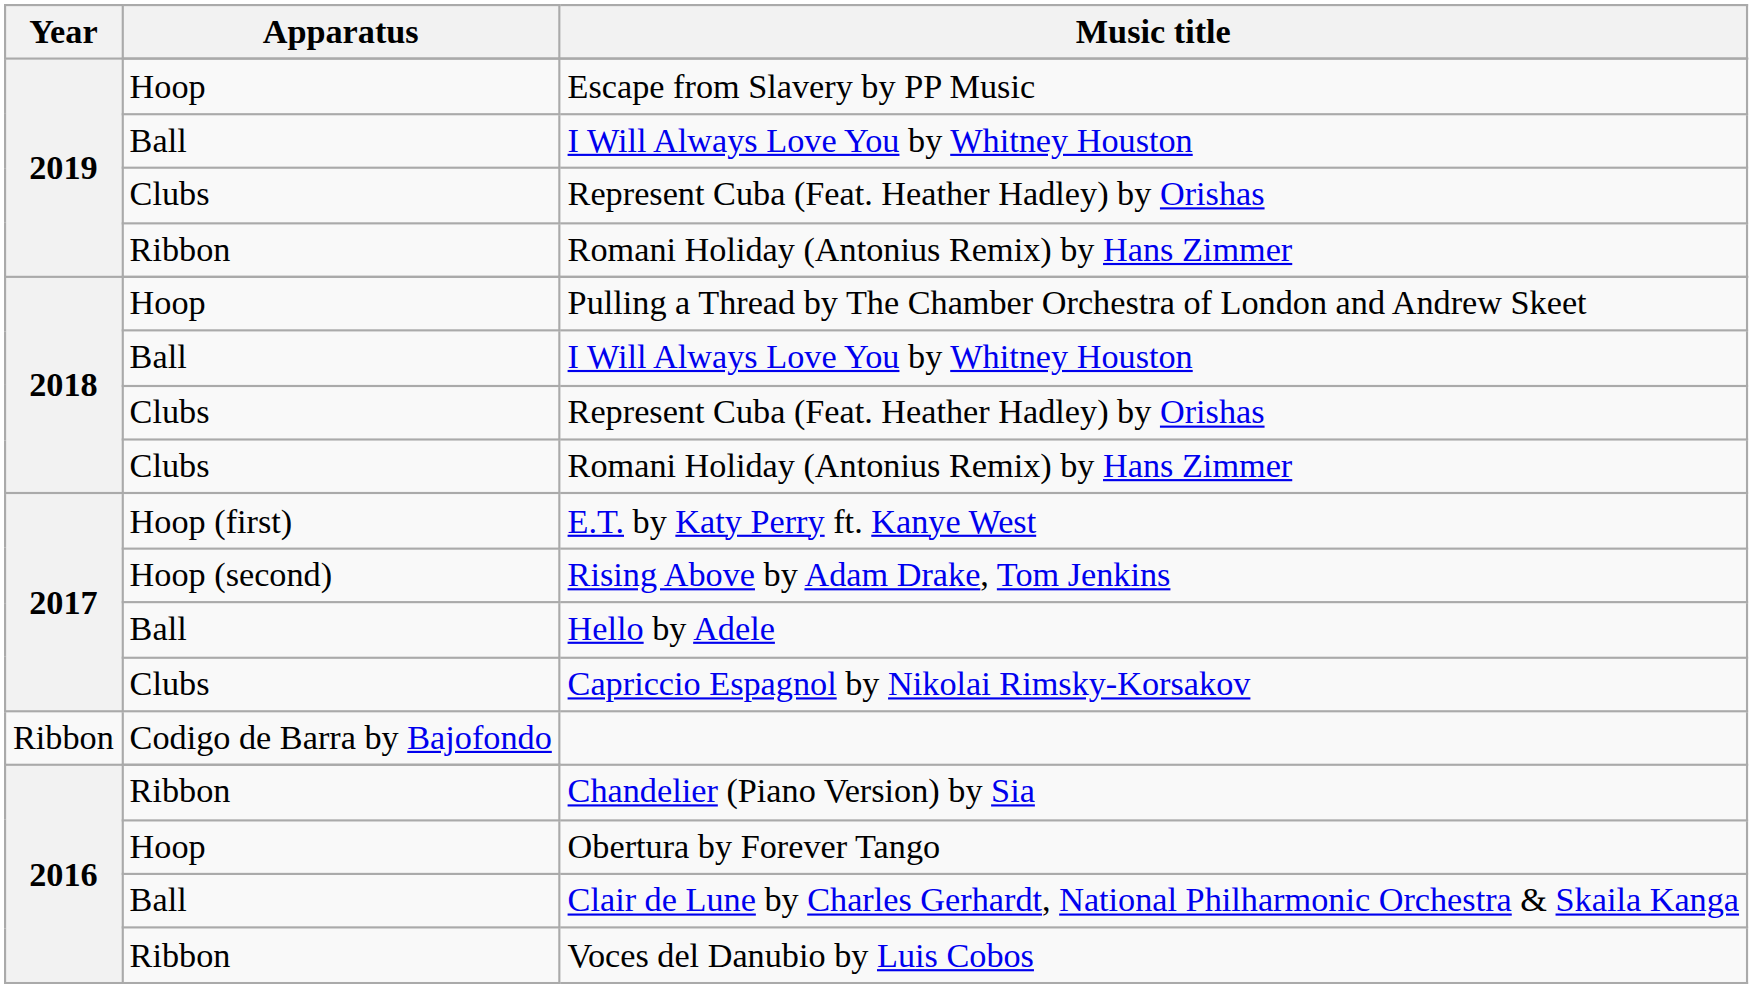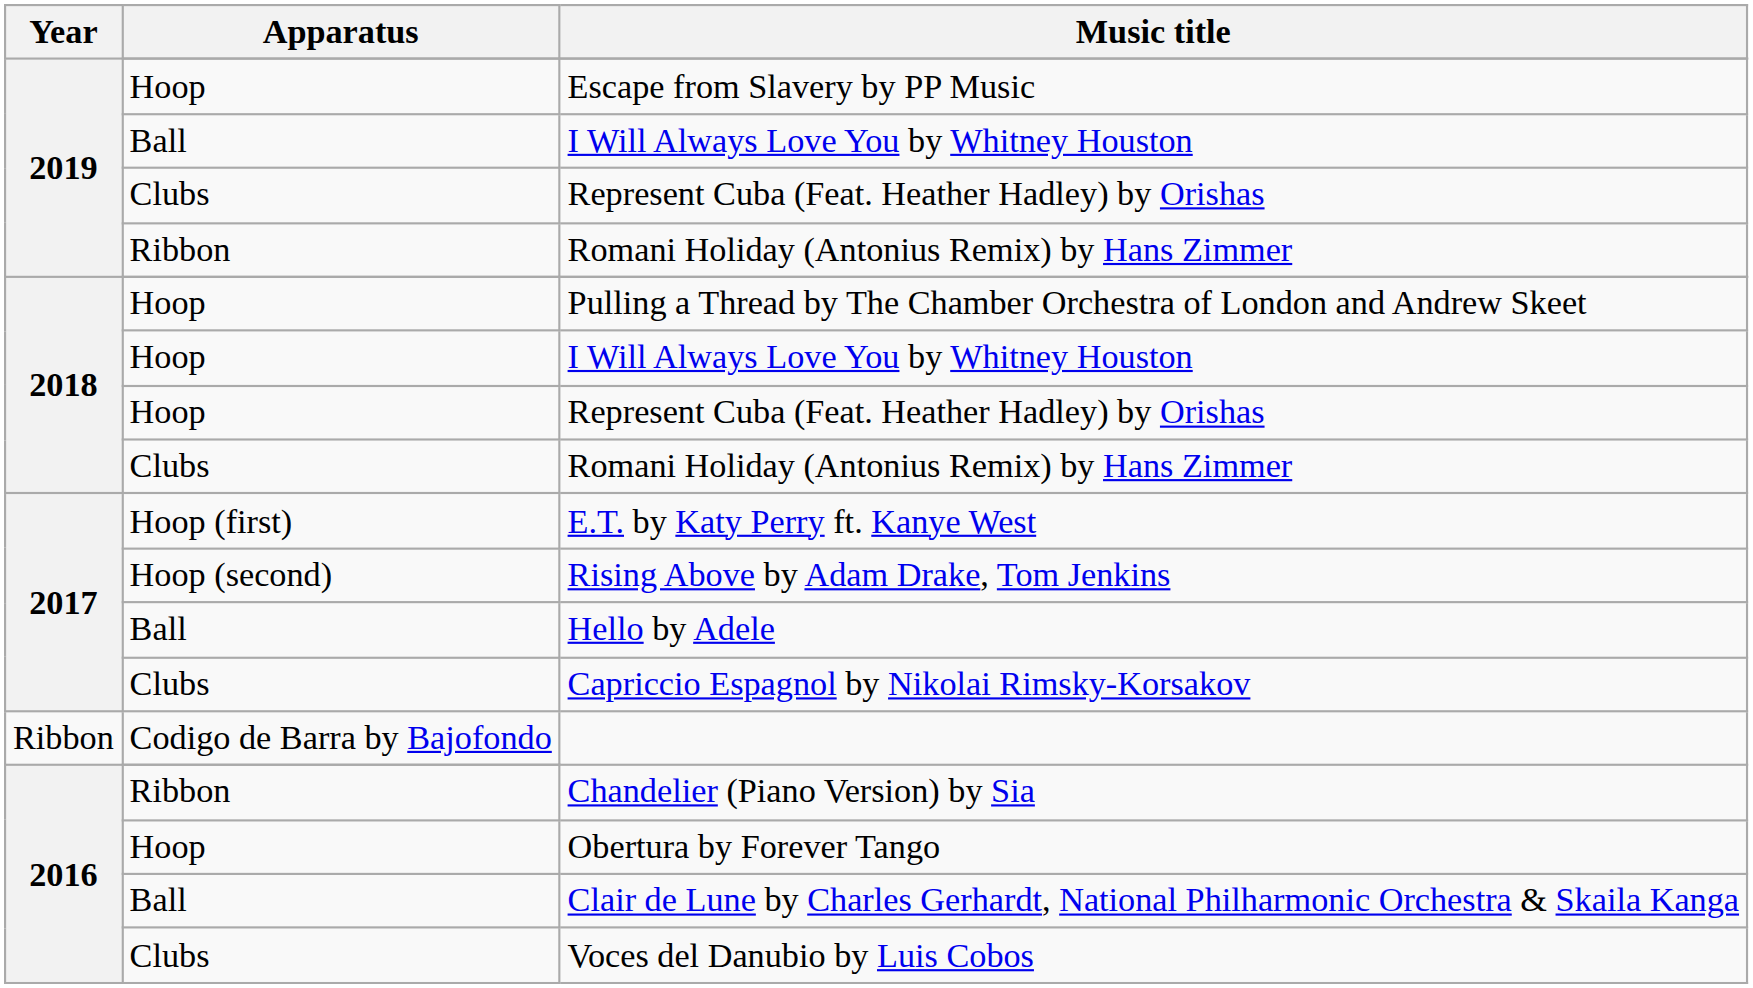 <table class="wikitable plainrowheaders">
 <tr>
 <th scope=col>Year</th>
 <th scope=col>Apparatus</th>
 <th scope=col>Music title</th>
 </tr>
 <tr>
 <th rowspan=5>2019</th>
 </tr>
 <tr>
 <td>Hoop</td>
 <td>Escape from Slavery by PP Music</td>
 </tr>
 <tr>
 <td>Ball</td>
 <td><a href='#'>I Will Always Love You</a> by <a href='#'>Whitney Houston</a></td>
 </tr>
 <tr>
 <td>Clubs</td>
 <td>Represent Cuba (Feat. Heather Hadley) by <a href='#'>Orishas</a></td>
 </tr>
 <tr>
 <td>Ribbon</td>
 <td>Romani Holiday (Antonius Remix) by <a href='#'>Hans Zimmer</a></td>
 </tr>
 <tr>
 <th rowspan=5>2018</th>
 </tr>
 <tr>
 <td>Hoop</td>
 <td>Pulling a Thread by The Chamber Orchestra of London and Andrew Skeet</td>
 </tr>
 <tr>
-<td>Ball</td>
+<td>Hoop</td>
 <td><a href='#'>I Will Always Love You</a> by <a href='#'>Whitney Houston</a></td>
 </tr>
 <tr>
-<td>Clubs</td>
+<td>Hoop</td>
 <td>Represent Cuba (Feat. Heather Hadley) by <a href='#'>Orishas</a></td>
 </tr>
 <tr>
 <td>Clubs</td>
 <td>Romani Holiday (Antonius Remix) by <a href='#'>Hans Zimmer</a></td>
 </tr>
 <tr>
 <th rowspan=4>2017</th>
 <td>Hoop (first)</td>
 <td><a href='#'>E.T.</a> by <a href='#'>Katy Perry</a> ft. <a href='#'>Kanye West</a></td>
 </tr>
 <tr>
 <td>Hoop (second)</td>
 <td><a href='#'>Rising Above</a> by <a href='#'>Adam Drake</a>, <a href='#'>Tom Jenkins</a></td>
 </tr>
 <tr>
 <td>Ball</td>
 <td><a href='#'>Hello</a> by <a href='#'>Adele</a></td>
 </tr>
 <tr>
 <td>Clubs</td>
 <td><a href='#'>Capriccio Espagnol</a> by <a href='#'>Nikolai Rimsky-Korsakov</a></td>
 </tr>
 <tr>
 <td>Ribbon</td>
 <td>Codigo de Barra by <a href='#'>Bajofondo</a></td>
 </tr>
 <tr>
 <th rowspan=5>2016</th>
 </tr>
 <tr>
 <td>Ribbon</td>
 <td><a href='#'>Chandelier</a> (Piano Version) by <a href='#'>Sia</a></td>
 </tr>
 <tr>
 <td>Hoop</td>
 <td>Obertura by Forever Tango</td>
 </tr>
 <tr>
 <td>Ball</td>
 <td><a href='#'>Clair de Lune</a> by <a href='#'>Charles Gerhardt</a>, <a href='#'>National Philharmonic Orchestra</a> & <a href='#'>Skaila Kanga</a></td>
 </tr>
 <tr>
-<td>Ribbon</td>
+<td>Clubs</td>
 <td>Voces del Danubio by <a href='#'>Luis Cobos</a></td>
 </tr>
 </table>
